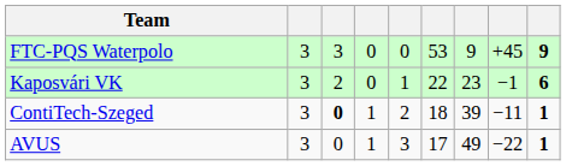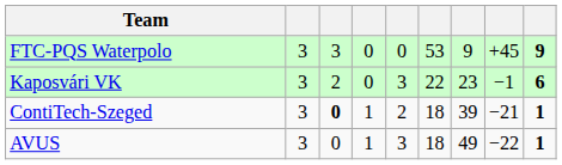 <table class="wikitable" style="text-align:center;">
 <tr>
 <th width=225>Team</th>
 <th width=20></th>
 <th width=20></th>
 <th width=20></th>
 <th width=20></th>
 <th width=20></th>
 <th width=20></th>
 <th width=20></th>
 <th width=20></th>
 </tr>
 <tr style="background:#cfc;">
 <td align="left"> <a href='#'>FTC-PQS Waterpolo</a></td>
 <td>3</td>
 <td>3</td>
 <td>0</td>
 <td>0</td>
 <td>53</td>
 <td>9</td>
 <td>+45</td>
 <td><strong>9</strong></td>
 </tr>
 <tr style="background:#cfc;">
 <td align="left"> <a href='#'>Kaposvári VK</a></td>
 <td>3</td>
 <td>2</td>
 <td>0</td>
-<td>1</td>
+<td>3</td>
 <td>22</td>
 <td>23</td>
 <td>−1</td>
 <td><strong>6</strong></td>
 </tr>
 <tr>
 <td align="left"> <a href='#'>ContiTech-Szeged</a></td>
 <td>3</td>
 <td><strong>0</strong></td>
 <td>1</td>
 <td>2</td>
 <td>18</td>
 <td>39</td>
-<td>−11</td>
+<td>−21</td>
 <td><strong>1</strong></td>
 </tr>
 <tr>
 <td align="left"> <a href='#'>AVUS</a></td>
 <td>3</td>
 <td>0</td>
 <td>1</td>
 <td>3</td>
-<td>17</td>
+<td>18</td>
 <td>49</td>
 <td>−22</td>
 <td><strong>1</strong></td>
 </tr>
 </table>
